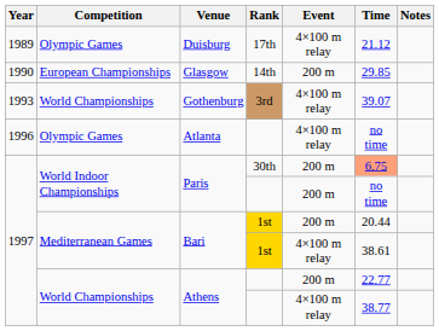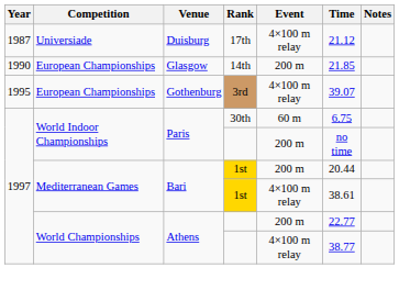 <table class="wikitable sortable" width=55% style="font-size:90%; text-align:center;">
 <tr>
 <th>Year</th>
 <th>Competition</th>
 <th>Venue</th>
 <th>Rank</th>
 <th>Event</th>
 <th>Time</th>
 <th>Notes</th>
 </tr>
 <tr>
-<td>1989</td>
-<td align=left><a href='#'>Olympic Games</a></td>
+<td>1987</td>
+<td align=left><a href='#'>Universiade</a></td>
 <td align=left> <a href='#'>Duisburg</a></td>
 <td>17th</td>
 <td>4×100 m relay</td>
 <td><a href='#'>21.12</a></td>
 <td></td>
 </tr>
 <tr>
 <td>1990</td>
 <td align=left><a href='#'>European Championships</a></td>
 <td align=left> <a href='#'>Glasgow</a></td>
 <td>14th</td>
 <td>200 m</td>
-<td><a href='#'>29.85</a></td>
+<td><a href='#'>21.85</a></td>
 <td></td>
 </tr>
 <tr>
-<td>1993</td>
-<td align=left><a href='#'>World Championships</a></td>
+<td>1995</td>
+<td align=left><a href='#'>European Championships</a></td>
 <td align=left> <a href='#'>Gothenburg</a></td>
 <td bgcolor=cc9966>3rd</td>
 <td>4×100 m relay</td>
 <td><a href='#'>39.07</a></td>
 <td></td>
 </tr>
 <tr>
-<td>1996</td>
-<td align=left><a href='#'>Olympic Games</a></td>
-<td align=left> <a href='#'>Atlanta</a></td>
-<td></td>
-<td>4×100 m relay</td>
-<td><a href='#'>no time</a></td>
-<td></td>
-</tr>
-<tr>
 <td rowspan=6>1997</td>
 <td rowspan=2 align=left><a href='#'>World Indoor Championships</a></td>
 <td rowspan=2 align=left> <a href='#'>Paris</a></td>
 <td>30th</td>
-<td>200 m</td>
-<td style="background: lightsalmon;"><a href='#'>6.75</a></td>
+<td>60 m</td>
+<td><a href='#'>6.75</a></td>
 <td></td>
 </tr>
 <tr>
 <td></td>
 <td>200 m</td>
 <td><a href='#'>no time</a></td>
 <td></td>
 </tr>
 <tr>
 <td rowspan=2 align=left><a href='#'>Mediterranean Games</a></td>
 <td rowspan=2 align=left> <a href='#'>Bari</a></td>
 <td bgcolor=gold>1st</td>
 <td>200 m</td>
 <td>20.44</td>
 <td></td>
 </tr>
 <tr>
 <td bgcolor=gold>1st</td>
 <td>4×100 m relay</td>
 <td>38.61</td>
 <td></td>
 </tr>
 <tr>
 <td rowspan=2 align=left><a href='#'>World Championships</a></td>
 <td rowspan=2 align=left> <a href='#'>Athens</a></td>
 <td></td>
 <td>200 m</td>
 <td><a href='#'>22.77</a></td>
 <td></td>
 </tr>
 <tr>
 <td></td>
 <td>4×100 m relay</td>
 <td><a href='#'>38.77</a></td>
 <td></td>
 </tr>
 </table>
